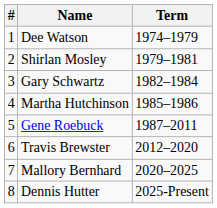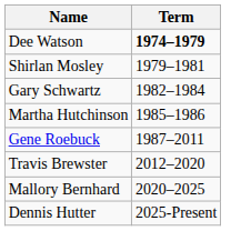 <table class=wikitable>
 <tr>
-<th>#</th>
 <th>Name</th>
 <th>Term</th>
 </tr>
 <tr>
-<td>1</td>
 <td>Dee Watson</td>
-<td>1974–1979</td>
+<td><strong>1974–1979</strong></td>
 </tr>
 <tr>
-<td>2</td>
 <td>Shirlan Mosley</td>
 <td>1979–1981</td>
 </tr>
 <tr>
-<td>3</td>
 <td>Gary Schwartz</td>
 <td>1982–1984</td>
 </tr>
 <tr>
-<td>4</td>
 <td>Martha Hutchinson</td>
 <td>1985–1986</td>
 </tr>
 <tr>
-<td>5</td>
 <td><a href='#'>Gene Roebuck</a></td>
 <td>1987–2011</td>
 </tr>
 <tr>
-<td>6</td>
 <td>Travis Brewster</td>
 <td>2012–2020</td>
 </tr>
 <tr>
-<td>7</td>
 <td>Mallory Bernhard</td>
 <td>2020–2025</td>
 </tr>
 <tr>
-<td>8</td>
 <td>Dennis Hutter</td>
 <td>2025-Present</td>
 </tr>
 </table>
